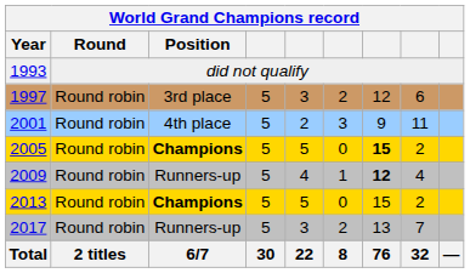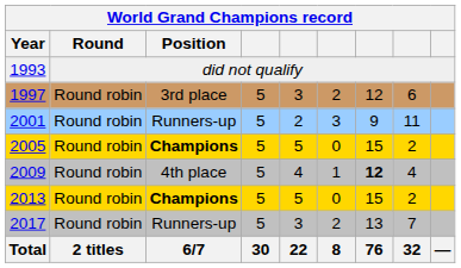 <table class="wikitable" style="text-align: center;">
 <tr>
 <th colspan=9><a href='#'>World Grand Champions record</a></th>
 </tr>
 <tr>
 <th>Year</th>
 <th>Round</th>
 <th>Position</th>
 <th width=30></th>
 <th width=30></th>
 <th width=30></th>
 <th width=30></th>
 <th width=30></th>
 <th></th>
 </tr>
 <tr bgcolor="efefef">
 <td> <a href='#'>1993</a></td>
 <td colspan=8><em>did not qualify</em></td>
 </tr>
 <tr bgcolor=cc9966>
 <td> <a href='#'>1997</a></td>
 <td>Round robin</td>
 <td>3rd place</td>
 <td>5</td>
 <td>3</td>
 <td>2</td>
 <td>12</td>
 <td>6</td>
 <td></td>
 </tr>
 <tr bgcolor=#9acdff>
 <td> <a href='#'>2001</a></td>
 <td>Round robin</td>
-<td>4th place</td>
+<td>Runners-up</td>
 <td>5</td>
 <td>2</td>
 <td>3</td>
 <td>9</td>
 <td>11</td>
 <td></td>
 </tr>
 <tr bgcolor=gold>
 <td> <a href='#'>2005</a></td>
 <td>Round robin</td>
 <td><strong>Champions</strong></td>
 <td>5</td>
 <td>5</td>
 <td>0</td>
-<td><strong>15</strong></td>
+<td>15</td>
 <td>2</td>
 <td></td>
 </tr>
 <tr bgcolor=silver>
 <td> <a href='#'>2009</a></td>
 <td>Round robin</td>
-<td>Runners-up</td>
+<td>4th place</td>
 <td>5</td>
 <td>4</td>
 <td>1</td>
 <td><strong>12</strong></td>
 <td>4</td>
 <td></td>
 </tr>
 <tr bgcolor=gold>
 <td> <a href='#'>2013</a></td>
 <td>Round robin</td>
 <td><strong>Champions</strong></td>
 <td>5</td>
 <td>5</td>
 <td>0</td>
 <td>15</td>
 <td>2</td>
 <td></td>
 </tr>
 <tr bgcolor=silver>
 <td> <a href='#'>2017</a></td>
 <td>Round robin</td>
 <td>Runners-up</td>
 <td>5</td>
 <td>3</td>
 <td>2</td>
 <td>13</td>
 <td>7</td>
 <td></td>
 </tr>
 <tr>
 <th>Total</th>
 <th>2 titles</th>
 <th>6/7</th>
 <th>30</th>
 <th>22</th>
 <th>8</th>
 <th>76</th>
 <th>32</th>
 <th>—</th>
 </tr>
 </table>
